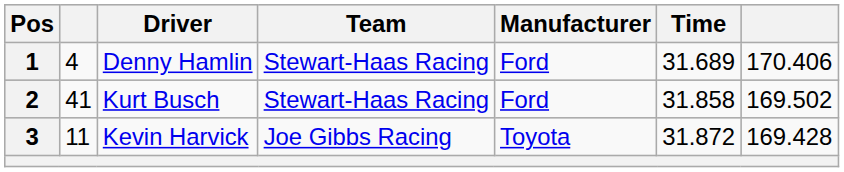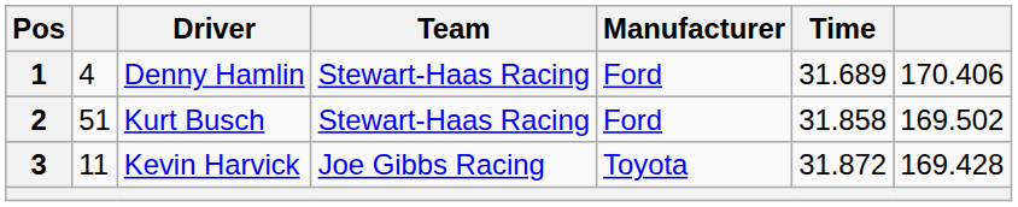 <table class="wikitable" style="font-size:95%">
 <tr>
 <th>Pos</th>
 <th></th>
 <th>Driver</th>
 <th>Team</th>
 <th>Manufacturer</th>
 <th>Time</th>
 <th></th>
 </tr>
 <tr>
 <th>1</th>
 <td>4</td>
 <td><a href='#'>Denny Hamlin</a></td>
 <td><a href='#'>Stewart-Haas Racing</a></td>
 <td><a href='#'>Ford</a></td>
 <td>31.689</td>
 <td>170.406</td>
 </tr>
 <tr>
 <th>2</th>
-<td>41</td>
+<td>51</td>
 <td><a href='#'>Kurt Busch</a></td>
 <td><a href='#'>Stewart-Haas Racing</a></td>
 <td><a href='#'>Ford</a></td>
 <td>31.858</td>
 <td>169.502</td>
 </tr>
 <tr>
 <th>3</th>
 <td>11</td>
 <td><a href='#'>Kevin Harvick</a></td>
 <td><a href='#'>Joe Gibbs Racing</a></td>
 <td><a href='#'>Toyota</a></td>
 <td>31.872</td>
 <td>169.428</td>
 </tr>
 <tr>
 <th colspan="7"></th>
 </tr>
 </table>
